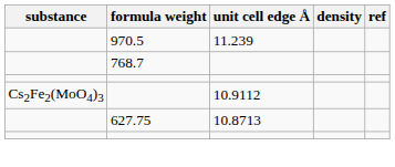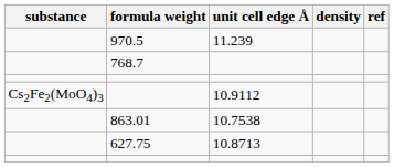 <table class="wikitable">
 <tr>
 <th>substance</th>
 <th>formula weight</th>
 <th>unit cell edge Å</th>
 <th>density</th>
 <th>ref</th>
 </tr>
 <tr>
 <td></td>
 <td>970.5</td>
 <td>11.239</td>
 <td></td>
 <td></td>
 </tr>
 <tr>
 <td></td>
 <td>768.7</td>
 <td></td>
 <td></td>
 <td></td>
 </tr>
 <tr>
 <td></td>
 <td></td>
 <td></td>
 <td></td>
 <td></td>
 </tr>
 <tr>
 <td>Cs<sub>2</sub>Fe<sub>2</sub>(MoO<sub>4</sub>)<sub>3</sub></td>
 <td></td>
 <td>10.9112</td>
 <td></td>
 <td></td>
 </tr>
 <tr>
 <td></td>
+<td>863.01</td>
+<td>10.7538</td>
+<td></td>
+<td></td>
+</tr>
+<tr>
+<td></td>
 <td>627.75</td>
 <td>10.8713</td>
 <td></td>
 <td></td>
 </tr>
 <tr>
 <td></td>
 <td></td>
 <td></td>
 <td></td>
 <td></td>
 </tr>
 </table>
